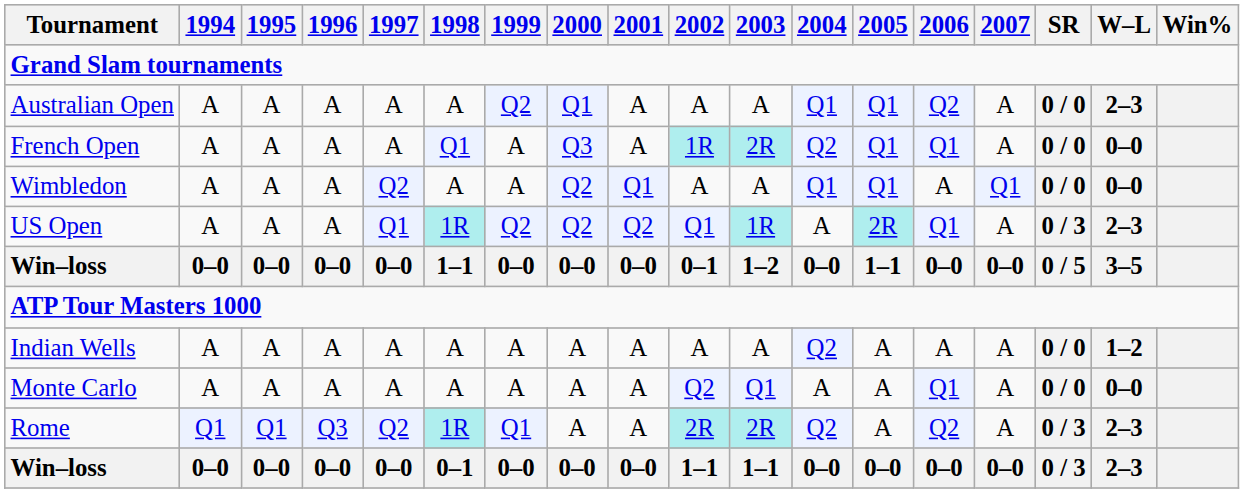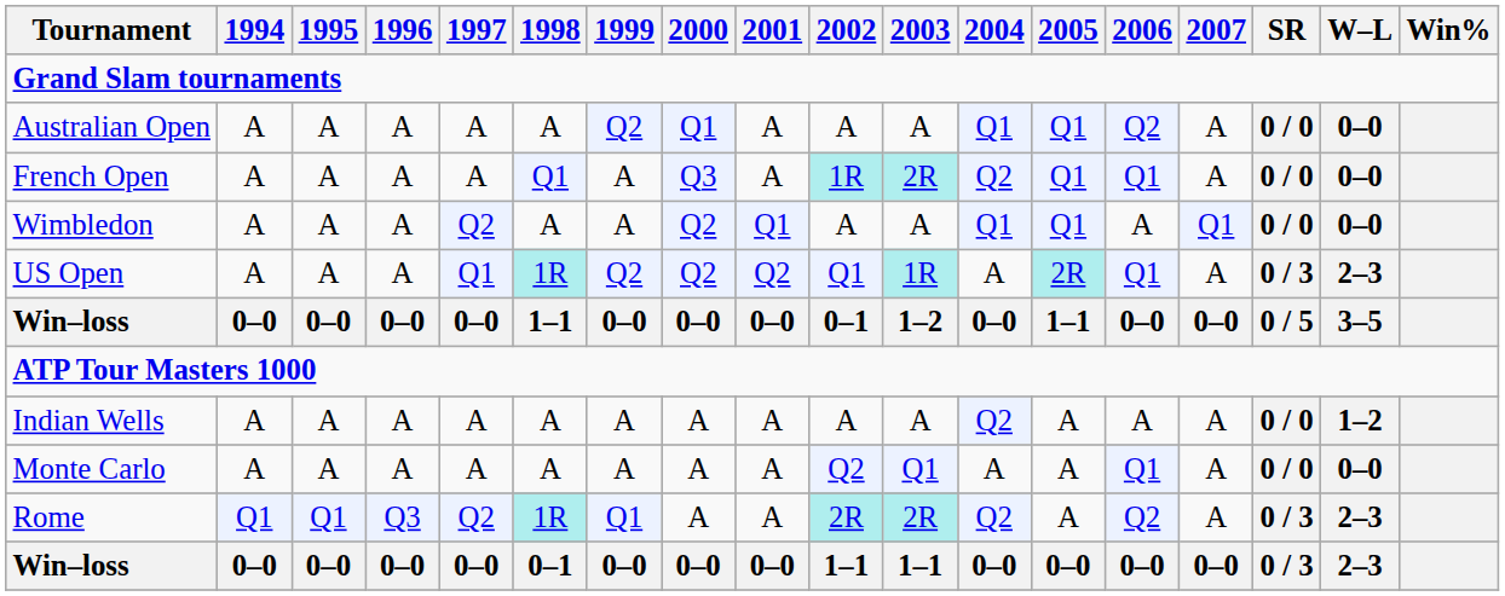 <table class=wikitable style=text-align:center;font-size:97%>
 <tr>
 <th>Tournament</th>
 <th><a href='#'>1994</a></th>
 <th><a href='#'>1995</a></th>
 <th><a href='#'>1996</a></th>
 <th><a href='#'>1997</a></th>
 <th><a href='#'>1998</a></th>
 <th><a href='#'>1999</a></th>
 <th><a href='#'>2000</a></th>
 <th><a href='#'>2001</a></th>
 <th><a href='#'>2002</a></th>
 <th><a href='#'>2003</a></th>
 <th><a href='#'>2004</a></th>
 <th><a href='#'>2005</a></th>
 <th><a href='#'>2006</a></th>
 <th><a href='#'>2007</a></th>
 <th>SR</th>
 <th>W–L</th>
 <th>Win%</th>
 </tr>
 <tr>
 <td colspan=25 style=text-align:left><a href='#'><strong>Grand Slam tournaments</strong></a></td>
 </tr>
 <tr>
 <td align=left><a href='#'>Australian Open</a></td>
 <td>A</td>
 <td>A</td>
 <td>A</td>
 <td>A</td>
 <td>A</td>
 <td bgcolor=ecf2ff><a href='#'>Q2</a></td>
 <td bgcolor=ecf2ff><a href='#'>Q1</a></td>
 <td>A</td>
 <td>A</td>
 <td>A</td>
 <td bgcolor=ecf2ff><a href='#'>Q1</a></td>
 <td bgcolor=ecf2ff><a href='#'>Q1</a></td>
 <td bgcolor=ecf2ff><a href='#'>Q2</a></td>
 <td>A</td>
 <th>0 / 0</th>
-<th>2–3</th>
+<th>0–0</th>
 <th></th>
 </tr>
 <tr>
 <td align=left><a href='#'>French Open</a></td>
 <td>A</td>
 <td>A</td>
 <td>A</td>
 <td>A</td>
 <td bgcolor=ecf2ff><a href='#'>Q1</a></td>
 <td>A</td>
 <td bgcolor=ecf2ff><a href='#'>Q3</a></td>
 <td>A</td>
 <td bgcolor=afeeee><a href='#'>1R</a></td>
 <td bgcolor=afeeee><a href='#'>2R</a></td>
 <td bgcolor=ecf2ff><a href='#'>Q2</a></td>
 <td bgcolor=ecf2ff><a href='#'>Q1</a></td>
 <td bgcolor=ecf2ff><a href='#'>Q1</a></td>
 <td>A</td>
 <th>0 / 0</th>
 <th>0–0</th>
 <th></th>
 </tr>
 <tr>
 <td align=left><a href='#'>Wimbledon</a></td>
 <td>A</td>
 <td>A</td>
 <td>A</td>
 <td bgcolor=ecf2ff><a href='#'>Q2</a></td>
 <td>A</td>
 <td>A</td>
 <td bgcolor=ecf2ff><a href='#'>Q2</a></td>
 <td bgcolor=ecf2ff><a href='#'>Q1</a></td>
 <td>A</td>
 <td>A</td>
 <td bgcolor=ecf2ff><a href='#'>Q1</a></td>
 <td bgcolor=ecf2ff><a href='#'>Q1</a></td>
 <td>A</td>
 <td bgcolor=ecf2ff><a href='#'>Q1</a></td>
 <th>0 / 0</th>
 <th>0–0</th>
 <th></th>
 </tr>
 <tr>
 <td align=left><a href='#'>US Open</a></td>
 <td>A</td>
 <td>A</td>
 <td>A</td>
 <td bgcolor=ecf2ff><a href='#'>Q1</a></td>
 <td bgcolor=afeeee><a href='#'>1R</a></td>
 <td bgcolor=ecf2ff><a href='#'>Q2</a></td>
 <td bgcolor=ecf2ff><a href='#'>Q2</a></td>
 <td bgcolor=ecf2ff><a href='#'>Q2</a></td>
 <td bgcolor=ecf2ff><a href='#'>Q1</a></td>
 <td bgcolor=afeeee><a href='#'>1R</a></td>
 <td>A</td>
 <td bgcolor=afeeee><a href='#'>2R</a></td>
 <td bgcolor=ecf2ff><a href='#'>Q1</a></td>
 <td>A</td>
 <th>0 / 3</th>
 <th>2–3</th>
 <th></th>
 </tr>
 <tr>
 <th style=text-align:left><strong>Win–loss</strong></th>
 <th>0–0</th>
 <th>0–0</th>
 <th>0–0</th>
 <th>0–0</th>
 <th>1–1</th>
 <th>0–0</th>
 <th>0–0</th>
 <th>0–0</th>
 <th>0–1</th>
 <th>1–2</th>
 <th>0–0</th>
 <th>1–1</th>
 <th>0–0</th>
 <th>0–0</th>
 <th>0 / 5</th>
 <th>3–5</th>
 <th></th>
 </tr>
 <tr>
 <td colspan=25 style=text-align:left><strong><a href='#'>ATP Tour Masters 1000</a></strong></td>
 </tr>
 <tr>
 <td align=left><a href='#'>Indian Wells</a></td>
 <td>A</td>
 <td>A</td>
 <td>A</td>
 <td>A</td>
 <td>A</td>
 <td>A</td>
 <td>A</td>
 <td>A</td>
 <td>A</td>
 <td>A</td>
 <td bgcolor=ecf2ff><a href='#'>Q2</a></td>
 <td>A</td>
 <td>A</td>
 <td>A</td>
 <th>0 / 0</th>
 <th>1–2</th>
 <th></th>
 </tr>
 <tr>
 <td align=left><a href='#'>Monte Carlo</a></td>
 <td>A</td>
 <td>A</td>
 <td>A</td>
 <td>A</td>
 <td>A</td>
 <td>A</td>
 <td>A</td>
 <td>A</td>
 <td bgcolor=ecf2ff><a href='#'>Q2</a></td>
 <td bgcolor=ecf2ff><a href='#'>Q1</a></td>
 <td>A</td>
 <td>A</td>
 <td bgcolor=ecf2ff><a href='#'>Q1</a></td>
 <td>A</td>
 <th>0 / 0</th>
 <th>0–0</th>
 <th></th>
 </tr>
 <tr>
 <td align=left><a href='#'>Rome</a></td>
 <td bgcolor=ecf2ff><a href='#'>Q1</a></td>
 <td bgcolor=ecf2ff><a href='#'>Q1</a></td>
 <td bgcolor=ecf2ff><a href='#'>Q3</a></td>
 <td bgcolor=ecf2ff><a href='#'>Q2</a></td>
 <td bgcolor=afeeee><a href='#'>1R</a></td>
 <td bgcolor=ecf2ff><a href='#'>Q1</a></td>
 <td>A</td>
 <td>A</td>
 <td bgcolor=afeeee><a href='#'>2R</a></td>
 <td bgcolor=afeeee><a href='#'>2R</a></td>
 <td bgcolor=ecf2ff><a href='#'>Q2</a></td>
 <td>A</td>
 <td bgcolor=ecf2ff><a href='#'>Q2</a></td>
 <td>A</td>
 <th>0 / 3</th>
 <th>2–3</th>
 <th></th>
 </tr>
 <tr>
 <th style=text-align:left><strong>Win–loss</strong></th>
 <th>0–0</th>
 <th>0–0</th>
 <th>0–0</th>
 <th>0–0</th>
 <th>0–1</th>
 <th>0–0</th>
 <th>0–0</th>
 <th>0–0</th>
 <th>1–1</th>
 <th>1–1</th>
 <th>0–0</th>
 <th>0–0</th>
 <th>0–0</th>
 <th>0–0</th>
 <th>0 / 3</th>
 <th>2–3</th>
 <th></th>
 </tr>
 </table>
